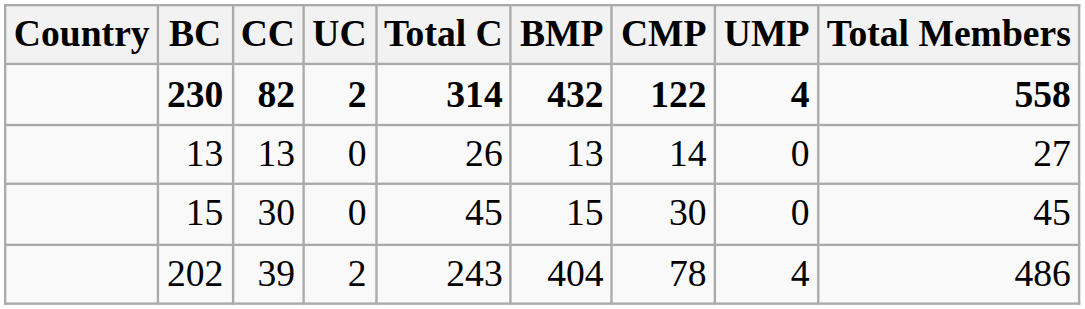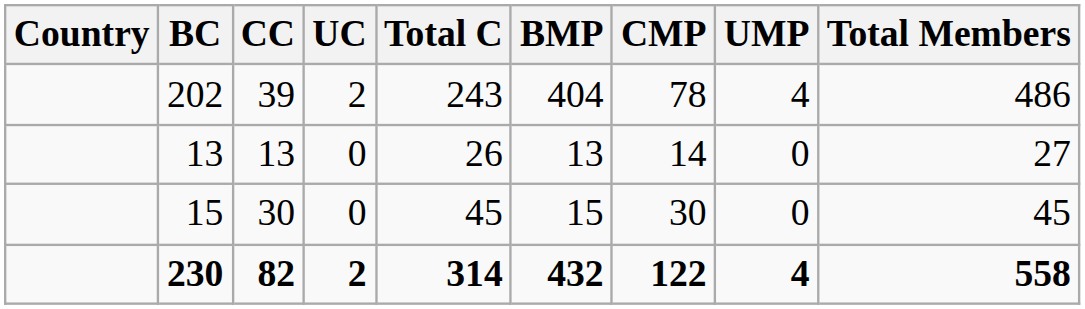 <table class="wikitable mw-datatable sortable">
 <tr>
 <th>Country</th>
 <th>BC</th>
 <th>CC</th>
 <th>UC</th>
 <th>Total C</th>
 <th>BMP</th>
 <th>CMP</th>
 <th>UMP</th>
 <th>Total Members</th>
 </tr>
-<tr class="sortbottom" style="font-weight:bold">
+<tr>
 <td></td>
-<td align=right>230</td>
-<td align=right>82</td>
+<td align=right>202</td>
+<td align=right>39</td>
 <td align=right>2</td>
-<td align=right>314</td>
-<td align=right>432</td>
-<td align=right>122</td>
+<td align=right>243</td>
+<td align=right>404</td>
+<td align=right>78</td>
 <td align=right>4</td>
-<td align=right>558</td>
+<td align=right>486</td>
 </tr>
 <tr>
 <td></td>
 <td align=right>13</td>
 <td align=right>13</td>
 <td align=right>0</td>
 <td align=right>26</td>
 <td align=right>13</td>
 <td align=right>14</td>
 <td align=right>0</td>
 <td align=right>27</td>
 </tr>
 <tr>
 <td></td>
 <td align=right>15</td>
 <td align=right>30</td>
 <td align=right>0</td>
 <td align=right>45</td>
 <td align=right>15</td>
 <td align=right>30</td>
 <td align=right>0</td>
 <td align=right>45</td>
 </tr>
-<tr>
+<tr class="sortbottom" style="font-weight:bold">
 <td></td>
-<td align=right>202</td>
-<td align=right>39</td>
+<td align=right>230</td>
+<td align=right>82</td>
 <td align=right>2</td>
-<td align=right>243</td>
-<td align=right>404</td>
-<td align=right>78</td>
+<td align=right>314</td>
+<td align=right>432</td>
+<td align=right>122</td>
 <td align=right>4</td>
-<td align=right>486</td>
+<td align=right>558</td>
 </tr>
 </table>
